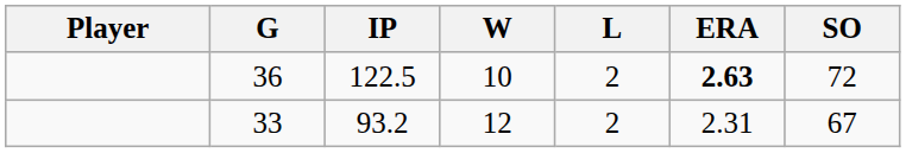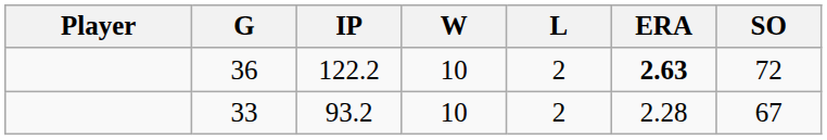 <table class="wikitable sortable">
 <tr>
 <th bgcolor="#DDDDFF" width="16%">Player</th>
 <th bgcolor="#DDDDFF" width="9%">G</th>
 <th bgcolor="#DDDDFF" width="9%">IP</th>
 <th bgcolor="#DDDDFF" width="9%">W</th>
 <th bgcolor="#DDDDFF" width="9%">L</th>
 <th bgcolor="#DDDDFF" width="9%">ERA</th>
 <th bgcolor="#DDDDFF" width="9%">SO</th>
 </tr>
 <tr align="center">
 <td></td>
 <td>36</td>
-<td>122.5</td>
+<td>122.2</td>
 <td>10</td>
 <td>2</td>
 <td><strong>2.63</strong></td>
 <td>72</td>
 </tr>
 <tr align="center">
 <td></td>
 <td>33</td>
 <td>93.2</td>
-<td>12</td>
+<td>10</td>
 <td>2</td>
-<td>2.31</td>
+<td>2.28</td>
 <td>67</td>
 </tr>
 </table>
